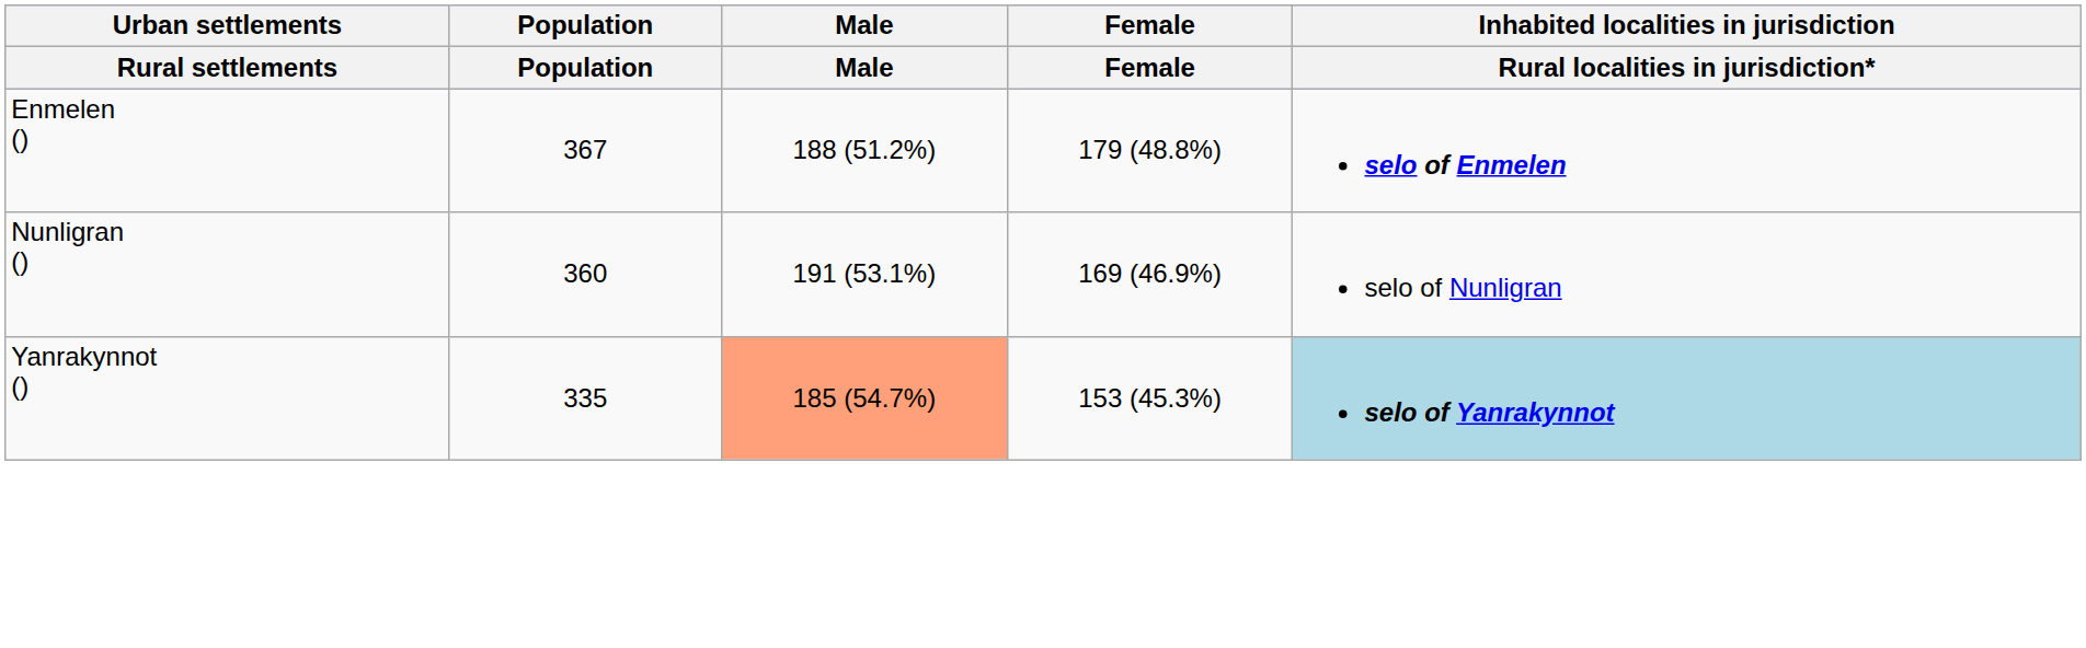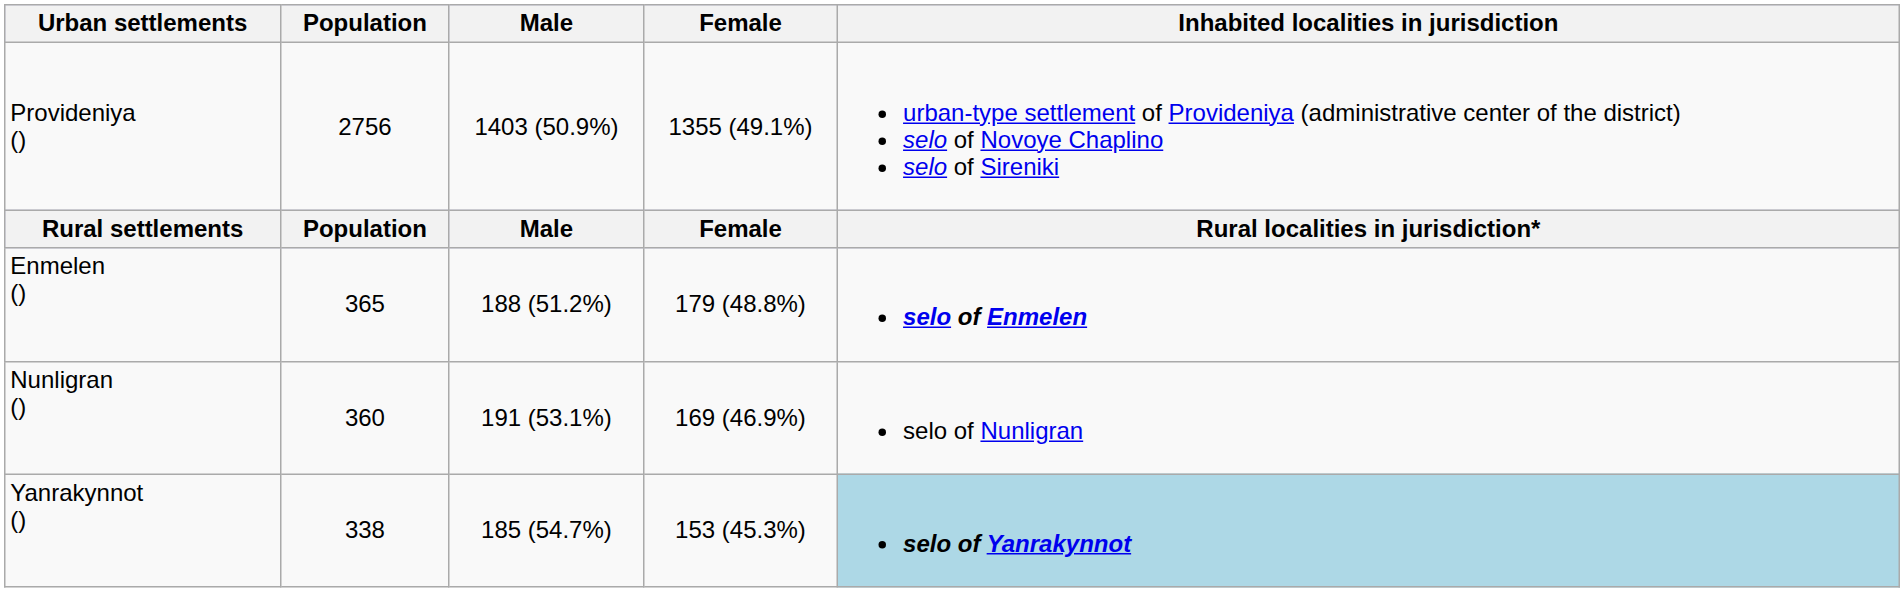 <table class="wikitable" style="width:100%">
 <tr bgcolor="#CCCCFF" align="left">
 <th>Urban settlements</th>
 <th>Population</th>
 <th>Male</th>
 <th>Female</th>
 <th>Inhabited localities in jurisdiction</th>
+</tr>
+<tr>
+<td valign="center">Provideniya<br>()</td>
+<td align="center">2756</td>
+<td align="center">1403 (50.9%)</td>
+<td align="center">1355 (49.1%)</td>
+<td><br><ul><li><a href='#'>urban-type settlement</a> of <a href='#'>Provideniya</a> (administrative center of the district)</li><li><em><a href='#'>selo</a></em> of <a href='#'>Novoye Chaplino</a></li><li><em><a href='#'>selo</a></em> of <a href='#'>Sireniki</a></li></ul></td>
 </tr>
 <tr bgcolor="#CCCCFF" align="left">
 <th>Rural settlements</th>
 <th>Population</th>
 <th>Male</th>
 <th>Female</th>
 <th>Rural localities in jurisdiction*</th>
 </tr>
 <tr>
 <td valign="top">Enmelen<br>()</td>
-<td align="center">367</td>
+<td align="center">365</td>
 <td align="center">188 (51.2%)</td>
 <td align="center">179 (48.8%)</td>
 <td><br><ul><li><strong><em><a href='#'>selo</a><em> of <a href='#'>Enmelen</a><strong></li></ul></td>
 </tr>
 <tr>
 <td valign="top">Nunligran<br>()</td>
 <td align="center">360</td>
 <td align="center">191 (53.1%)</td>
 <td align="center">169 (46.9%)</td>
 <td><br><ul><li></em></strong>selo</em> of <a href='#'>Nunligran</a></strong></li></ul></td>
 </tr>
 <tr>
 <td valign="top">Yanrakynnot<br>()</td>
-<td align="center">335</td>
-<td align="center" style="background: lightsalmon;">185 (54.7%)</td>
+<td align="center">338</td>
+<td align="center">185 (54.7%)</td>
 <td align="center">153 (45.3%)</td>
 <td style="background: lightblue;"><br><ul><li><strong><em>selo<em> of <a href='#'>Yanrakynnot</a><strong></li></ul></td>
 </tr>
 </table>
